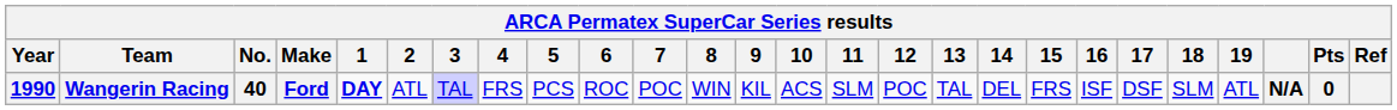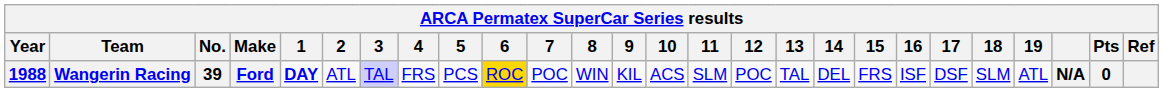 <table class="wikitable" style="text-align:center; font-size:75%">
 <tr>
 <th colspan=32><a href='#'>ARCA Permatex SuperCar Series</a> results</th>
 </tr>
 <tr>
 <th>Year</th>
 <th>Team</th>
 <th>No.</th>
 <th>Make</th>
 <th>1</th>
 <th>2</th>
 <th>3</th>
 <th>4</th>
 <th>5</th>
 <th>6</th>
 <th>7</th>
 <th>8</th>
 <th>9</th>
 <th>10</th>
 <th>11</th>
 <th>12</th>
 <th>13</th>
 <th>14</th>
 <th>15</th>
 <th>16</th>
 <th>17</th>
 <th>18</th>
 <th>19</th>
 <th></th>
 <th>Pts</th>
 <th>Ref</th>
 </tr>
 <tr>
-<th><a href='#'>1990</a></th>
+<th><a href='#'>1988</a></th>
 <th><a href='#'>Wangerin Racing</a></th>
-<th>40</th>
+<th>39</th>
 <th><a href='#'>Ford</a></th>
 <td><strong><a href='#'>DAY</a></strong></td>
 <td><a href='#'>ATL</a></td>
 <td style="background:#CFCFFF;"><a href='#'>TAL</a><br></td>
 <td><a href='#'>FRS</a></td>
 <td><a href='#'>PCS</a></td>
-<td><a href='#'>ROC</a></td>
+<td style="background: gold;"><a href='#'>ROC</a></td>
 <td><a href='#'>POC</a></td>
 <td><a href='#'>WIN</a></td>
 <td><a href='#'>KIL</a></td>
 <td><a href='#'>ACS</a></td>
 <td><a href='#'>SLM</a></td>
 <td><a href='#'>POC</a></td>
 <td><a href='#'>TAL</a></td>
 <td><a href='#'>DEL</a></td>
 <td><a href='#'>FRS</a></td>
 <td><a href='#'>ISF</a></td>
 <td><a href='#'>DSF</a></td>
 <td><a href='#'>SLM</a></td>
 <td><a href='#'>ATL</a></td>
 <th>N/A</th>
 <th>0</th>
 <th></th>
 </tr>
 </table>
